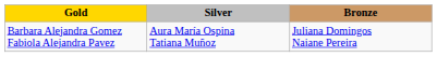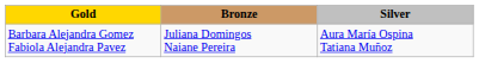 <table class="wikitable" style="text-align:left">
 <tr align="center">
 <td width=200 bgcolor=gold><strong>Gold</strong></td>
+<td width=200 bgcolor=CC9966><strong>Bronze</strong></td>
 <td width=200 bgcolor=silver><strong>Silver</strong></td>
-<td width=200 bgcolor=CC9966><strong>Bronze</strong></td>
 </tr>
 <tr>
 <td><a href='#'>Barbara Alejandra Gomez</a><br><a href='#'>Fabiola Alejandra Pavez</a><br><em></em></td>
+<td><a href='#'>Juliana Domingos</a><br><a href='#'>Naiane Pereira</a><br><em></em></td>
 <td><a href='#'>Aura María Ospina</a><br><a href='#'>Tatiana Muñoz</a><br><em></em></td>
-<td><a href='#'>Juliana Domingos</a><br><a href='#'>Naiane Pereira</a><br><em></em></td>
 </tr>
 </table>
